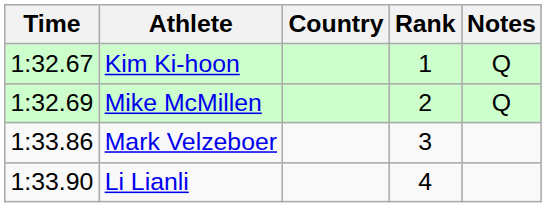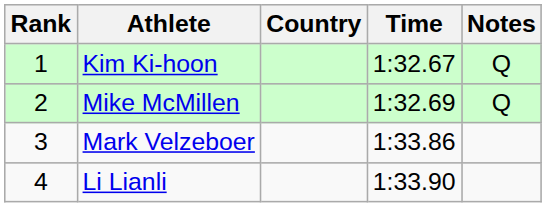 <table class="wikitable" style="text-align:center">
 <tr>
-<th>Time</th>
+<th>Rank</th>
 <th>Athlete</th>
 <th>Country</th>
-<th>Rank</th>
+<th>Time</th>
 <th>Notes</th>
 </tr>
 <tr bgcolor=ccffcc>
-<td>1:32.67</td>
+<td>1</td>
 <td align=left><a href='#'>Kim Ki-hoon</a></td>
 <td align=left></td>
-<td>1</td>
+<td>1:32.67</td>
 <td>Q</td>
 </tr>
 <tr bgcolor=ccffcc>
-<td>1:32.69</td>
+<td>2</td>
 <td align=left><a href='#'>Mike McMillen</a></td>
 <td align=left></td>
-<td>2</td>
+<td>1:32.69</td>
 <td>Q</td>
 </tr>
 <tr>
-<td>1:33.86</td>
+<td>3</td>
 <td align=left><a href='#'>Mark Velzeboer</a></td>
 <td align=left></td>
-<td>3</td>
+<td>1:33.86</td>
 <td></td>
 </tr>
 <tr>
-<td>1:33.90</td>
+<td>4</td>
 <td align=left><a href='#'>Li Lianli</a></td>
 <td align=left></td>
-<td>4</td>
+<td>1:33.90</td>
 <td></td>
 </tr>
 </table>
